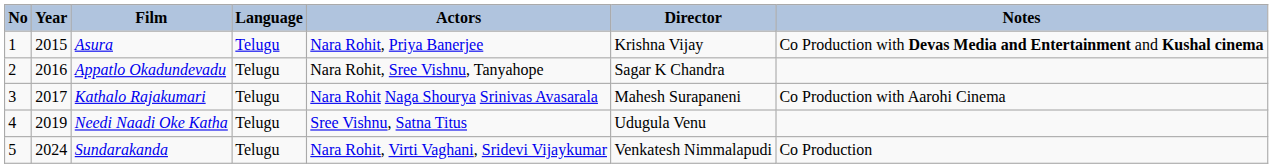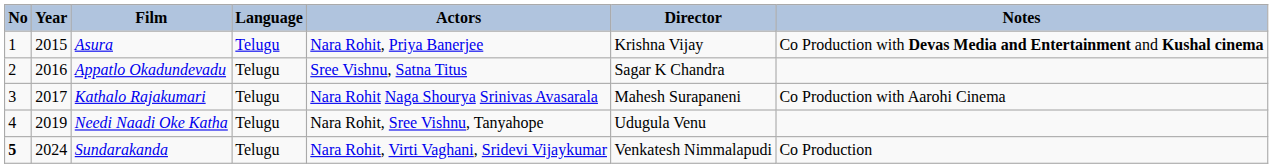 <table class="wikitable" style="font-size:90%">
 <tr style="text-align:center;">
 <th style="text-align:center; background:#b0c4de;">No</th>
 <th style="text-align:center; background:#b0c4de;">Year</th>
 <th style="text-align:center; background:#b0c4de;">Film</th>
 <th style="text-align:center; background:#b0c4de;">Language</th>
 <th style="text-align:center; background:#b0c4de;">Actors</th>
 <th style="text-align:center; background:#b0c4de;">Director</th>
 <th style="text-align:center; background:#b0c4de;">Notes</th>
 </tr>
 <tr>
 <td>1</td>
 <td>2015</td>
 <td><em> <a href='#'>Asura</a></em></td>
 <td><a href='#'>Telugu</a></td>
 <td><a href='#'>Nara Rohit</a>, <a href='#'>Priya Banerjee</a></td>
 <td>Krishna Vijay</td>
 <td>Co Production with <strong> Devas Media and Entertainment</strong> and <strong>Kushal cinema </strong></td>
 </tr>
 <tr>
 <td>2</td>
 <td>2016</td>
 <td><em><a href='#'>Appatlo Okadundevadu</a></em></td>
 <td>Telugu</td>
-<td>Nara Rohit, <a href='#'>Sree Vishnu</a>, Tanyahope</td>
+<td><a href='#'>Sree Vishnu</a>, <a href='#'>Satna Titus</a></td>
 <td>Sagar K Chandra</td>
 <td></td>
 </tr>
 <tr>
 <td>3</td>
 <td>2017</td>
 <td><em><a href='#'>Kathalo Rajakumari</a></em></td>
 <td>Telugu</td>
 <td><a href='#'>Nara Rohit</a> <a href='#'>Naga Shourya</a> <a href='#'>Srinivas Avasarala</a></td>
 <td>Mahesh Surapaneni</td>
 <td>Co Production with Aarohi Cinema</td>
 </tr>
 <tr>
 <td>4</td>
 <td>2019</td>
 <td><em><a href='#'>Needi Naadi Oke Katha</a></em></td>
 <td>Telugu</td>
-<td><a href='#'>Sree Vishnu</a>, <a href='#'>Satna Titus</a></td>
+<td>Nara Rohit, <a href='#'>Sree Vishnu</a>, Tanyahope</td>
 <td>Udugula Venu</td>
 <td></td>
 </tr>
 <tr>
-<td>5</td>
+<td><strong>5</strong></td>
 <td>2024</td>
 <td><em><a href='#'>Sundarakanda</a></em></td>
 <td>Telugu</td>
 <td><a href='#'>Nara Rohit</a>, <a href='#'>Virti Vaghani</a>, <a href='#'>Sridevi Vijaykumar</a></td>
 <td>Venkatesh Nimmalapudi</td>
 <td>Co Production</td>
 </tr>
 </table>
